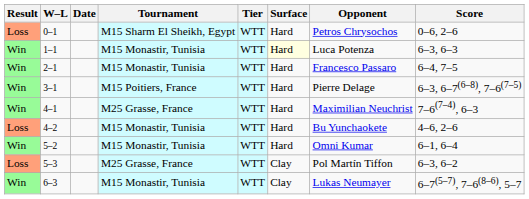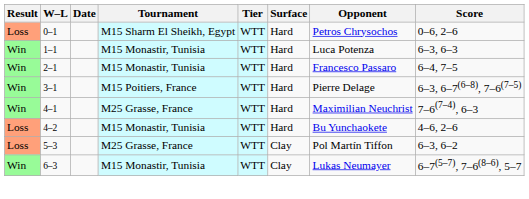 <table class="sortable wikitable">
 <tr>
 <th>Result</th>
 <th class="unsortable">W–L</th>
 <th>Date</th>
 <th>Tournament</th>
 <th>Tier</th>
 <th>Surface</th>
 <th>Opponent</th>
 <th class="unsortable">Score</th>
 </tr>
 <tr>
 <td style="background:#ffa07a;">Loss</td>
 <td><small>0–1</small></td>
 <td></td>
 <td style="background:#cffcff;">M15 Sharm El Sheikh, Egypt</td>
 <td style="background:#cffcff;">WTT</td>
 <td>Hard</td>
 <td> <a href='#'>Petros Chrysochos</a></td>
 <td>0–6, 2–6</td>
 </tr>
 <tr>
 <td style="background:#98fb98;">Win</td>
 <td><small>1–1</small></td>
 <td></td>
 <td style="background:#cffcff;">M15 Monastir, Tunisia</td>
 <td style="background:#cffcff;">WTT</td>
-<td style="background: lightyellow;">Hard</td>
+<td>Hard</td>
 <td> Luca Potenza</td>
 <td>6–3, 6–3</td>
 </tr>
 <tr>
 <td style="background:#98fb98;">Win</td>
 <td><small>2–1</small></td>
 <td></td>
 <td style="background:#cffcff;">M15 Monastir, Tunisia</td>
 <td style="background:#cffcff;">WTT</td>
 <td>Hard</td>
 <td> <a href='#'>Francesco Passaro</a></td>
 <td>6–4, 7–5</td>
 </tr>
 <tr>
 <td style="background:#98fb98;">Win</td>
 <td><small>3–1</small></td>
 <td></td>
 <td style="background:#cffcff;">M15 Poitiers, France</td>
 <td style="background:#cffcff;">WTT</td>
 <td>Hard</td>
 <td> Pierre Delage</td>
 <td>6–3, 6–7<sup>(6–8)</sup>, 7–6<sup>(7–5)</sup></td>
 </tr>
 <tr>
 <td style="background:#98fb98;">Win</td>
 <td><small>4–1</small></td>
 <td></td>
 <td style="background:#cffcff;">M25 Grasse, France</td>
 <td style="background:#cffcff;">WTT</td>
 <td>Hard</td>
 <td> <a href='#'>Maximilian Neuchrist</a></td>
 <td>7–6<sup>(7–4)</sup>, 6–3</td>
 </tr>
 <tr>
 <td style="background:#ffa07a;">Loss</td>
 <td><small>4–2</small></td>
 <td></td>
 <td style="background:#cffcff;">M15 Monastir, Tunisia</td>
 <td style="background:#cffcff;">WTT</td>
 <td>Hard</td>
 <td> <a href='#'>Bu Yunchaokete</a></td>
 <td>4–6, 2–6</td>
 </tr>
 <tr>
-<td style="background:#98fb98;">Win</td>
-<td><small>5–2</small></td>
-<td></td>
-<td style="background:#cffcff;">M15 Monastir, Tunisia</td>
-<td style="background:#cffcff;">WTT</td>
-<td>Hard</td>
-<td> <a href='#'>Omni Kumar</a></td>
-<td>6–1, 6–4</td>
-</tr>
-<tr>
 <td style="background:#ffa07a;">Loss</td>
 <td><small>5–3</small></td>
 <td></td>
 <td style="background:#cffcff;">M25 Grasse, France</td>
 <td style="background:#cffcff;">WTT</td>
 <td>Clay</td>
 <td> Pol Martín Tiffon</td>
 <td>6–3, 6–2</td>
 </tr>
 <tr>
 <td style="background:#98fb98;">Win</td>
 <td><small>6–3</small></td>
 <td></td>
 <td style="background:#cffcff;">M15 Monastir, Tunisia</td>
 <td style="background:#cffcff;">WTT</td>
 <td>Clay</td>
 <td> <a href='#'>Lukas Neumayer</a></td>
 <td>6–7<sup>(5–7)</sup>, 7–6<sup>(8–6)</sup>, 5–7</td>
 </tr>
 </table>
